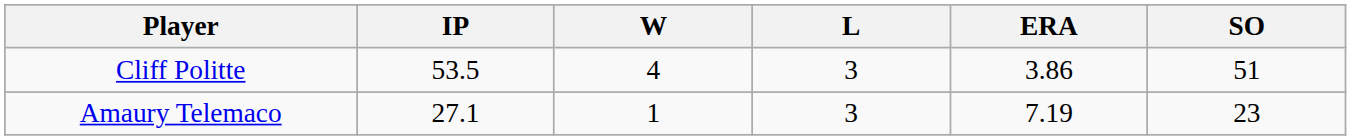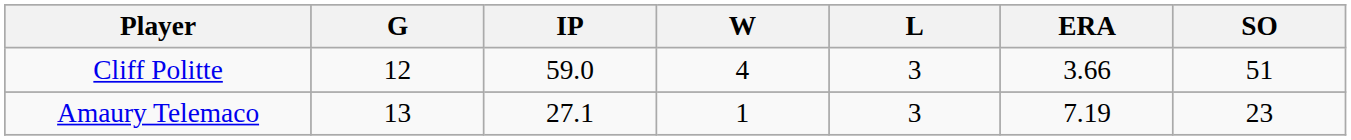 <table class="wikitable sortable">
 <tr>
 <th bgcolor="#DDDDFF" width="16%">Player</th>
+<th bgcolor="#DDDDFF" width="9%">G</th>
 <th bgcolor="#DDDDFF" width="9%">IP</th>
 <th bgcolor="#DDDDFF" width="9%">W</th>
 <th bgcolor="#DDDDFF" width="9%">L</th>
 <th bgcolor="#DDDDFF" width="9%">ERA</th>
 <th bgcolor="#DDDDFF" width="9%">SO</th>
 </tr>
 <tr align=center>
 <td><a href='#'>Cliff Politte</a></td>
-<td>53.5</td>
+<td>12</td>
+<td>59.0</td>
 <td>4</td>
 <td>3</td>
-<td>3.86</td>
+<td>3.66</td>
 <td>51</td>
 </tr>
 <tr align=center>
 <td><a href='#'>Amaury Telemaco</a></td>
+<td>13</td>
 <td>27.1</td>
 <td>1</td>
 <td>3</td>
 <td>7.19</td>
 <td>23</td>
 </tr>
 </table>
